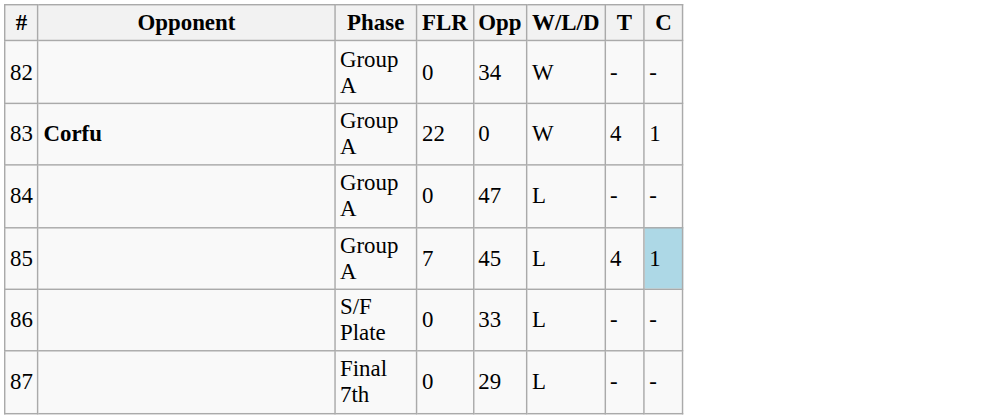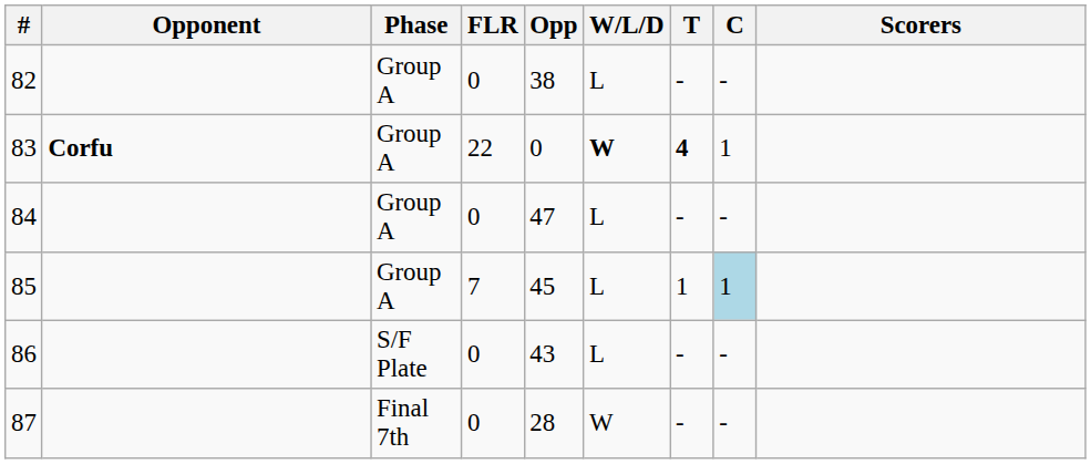 <table class="wikitable sortable">
 <tr>
 <th width=10>#</th>
 <th width=200>Opponent</th>
 <th width=50>Phase</th>
 <th width=30>FLR</th>
 <th width=30>Opp</th>
 <th width=45>W/L/D</th>
 <th width=20>T</th>
 <th width=20>C</th>
+<th width=200>Scorers</th>
 </tr>
 <tr>
 <td>82</td>
 <td></td>
 <td>Group A</td>
 <td>0</td>
-<td>34</td>
-<td>W</td>
+<td>38</td>
+<td>L</td>
 <td>-</td>
 <td>-</td>
+<td></td>
 </tr>
 <tr>
 <td>83</td>
 <td> <strong>Corfu</strong></td>
 <td>Group A</td>
 <td>22</td>
 <td>0</td>
-<td>W</td>
-<td>4</td>
+<td><strong>W</strong></td>
+<td><strong>4</strong></td>
 <td>1</td>
+<td></td>
 </tr>
 <tr>
 <td>84</td>
 <td></td>
 <td>Group A</td>
 <td>0</td>
 <td>47</td>
 <td>L</td>
 <td>-</td>
 <td>-</td>
+<td></td>
 </tr>
 <tr>
 <td>85</td>
 <td></td>
 <td>Group A</td>
 <td>7</td>
 <td>45</td>
 <td>L</td>
-<td>4</td>
+<td>1</td>
 <td style="background: lightblue;">1</td>
+<td></td>
 </tr>
 <tr>
 <td>86</td>
 <td></td>
 <td>S/F Plate</td>
 <td>0</td>
-<td>33</td>
+<td>43</td>
 <td>L</td>
 <td>-</td>
 <td>-</td>
+<td></td>
 </tr>
 <tr>
 <td>87</td>
 <td></td>
 <td>Final 7th</td>
 <td>0</td>
-<td>29</td>
-<td>L</td>
+<td>28</td>
+<td>W</td>
 <td>-</td>
 <td>-</td>
+<td></td>
 </tr>
 </table>
